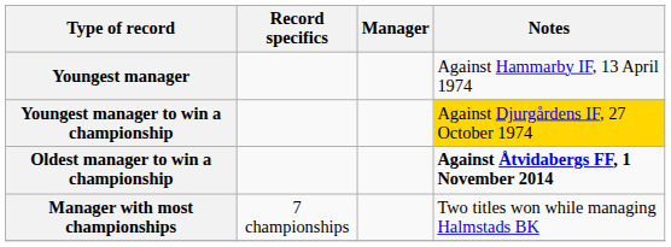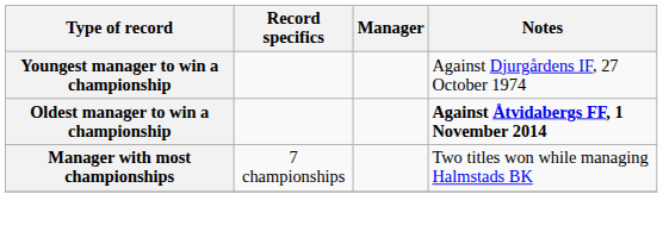 <table class="wikitable plainrowheaders sortable" style="text-align:center">
 <tr>
 <th scope="col" class=unsortable>Type of record</th>
 <th scope="col" class=unsortable>Record specifics</th>
 <th scope="col">Manager</th>
 <th scope="col" class=unsortable>Notes</th>
 </tr>
 <tr>
-<th scope="row" align="left">Youngest manager</th>
-<td></td>
-<td></td>
-<td style="text-align:left">Against <a href='#'>Hammarby IF</a>, 13 April 1974</td>
-</tr>
-<tr>
 <th scope="row" align="left">Youngest manager to win a championship</th>
 <td></td>
 <td></td>
-<td style="background: gold; text-align:left">Against <a href='#'>Djurgårdens IF</a>, 27 October 1974</td>
+<td style="text-align:left">Against <a href='#'>Djurgårdens IF</a>, 27 October 1974</td>
 </tr>
 <tr>
 <th scope="row" align="left">Oldest manager to win a championship</th>
 <td></td>
 <td></td>
 <td style="text-align:left"><strong>Against <a href='#'>Åtvidabergs FF</a>, 1 November 2014</strong></td>
 </tr>
 <tr>
 <th scope="row" align="left">Manager with most championships</th>
 <td>7 championships</td>
 <td></td>
 <td style="text-align:left">Two titles won while managing <a href='#'>Halmstads BK</a></td>
 </tr>
 <tr>
 </tr>
 </table>
